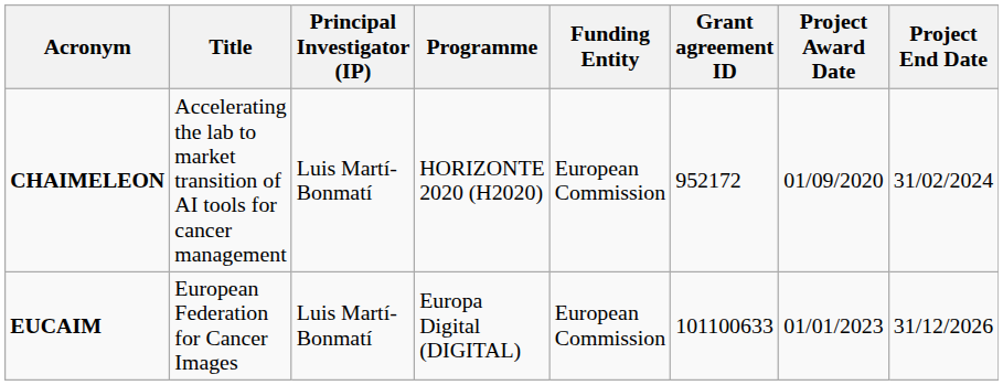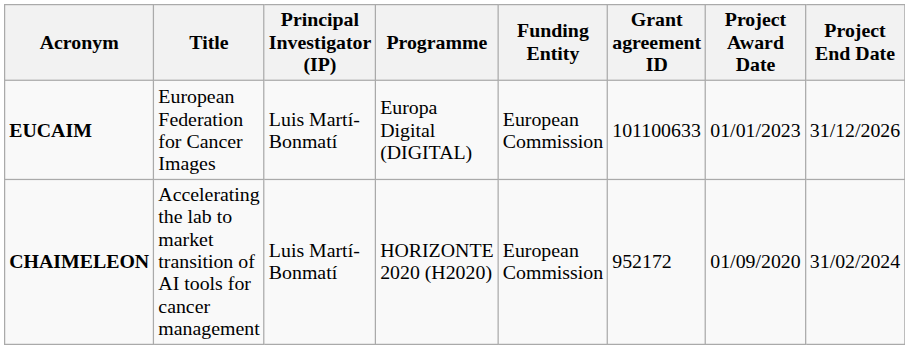 <table class="wikitable sortable">
 <tr>
 <th>Acronym</th>
 <th>Title</th>
 <th>Principal Investigator (IP)</th>
 <th>Programme</th>
 <th>Funding Entity</th>
 <th>Grant agreement ID</th>
 <th>Project Award Date</th>
 <th>Project End Date</th>
 </tr>
 <tr>
+<td><strong>EUCAIM</strong></td>
+<td>European Federation for Cancer Images</td>
+<td>Luis Martí-Bonmatí</td>
+<td>Europa Digital (DIGITAL)</td>
+<td>European Commission</td>
+<td>101100633</td>
+<td>01/01/2023</td>
+<td>31/12/2026</td>
+</tr>
+<tr>
 <td><strong>CHAIMELEON</strong></td>
 <td>Accelerating the lab to market transition of AI tools for cancer management</td>
 <td>Luis Martí-Bonmatí</td>
 <td>HORIZONTE 2020 (H2020)</td>
 <td>European Commission</td>
 <td>952172</td>
 <td>01/09/2020</td>
 <td>31/02/2024</td>
 </tr>
-<tr>
-<td><strong>EUCAIM</strong></td>
-<td>European Federation for Cancer Images</td>
-<td>Luis Martí-Bonmatí</td>
-<td>Europa Digital (DIGITAL)</td>
-<td>European Commission</td>
-<td>101100633</td>
-<td>01/01/2023</td>
-<td>31/12/2026</td>
-</tr>
 </table>
